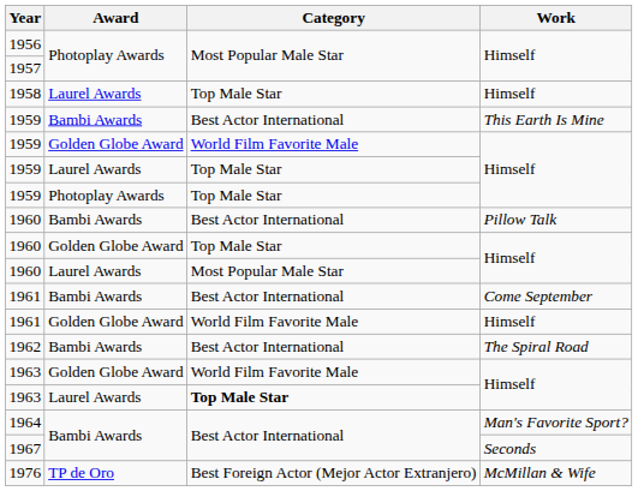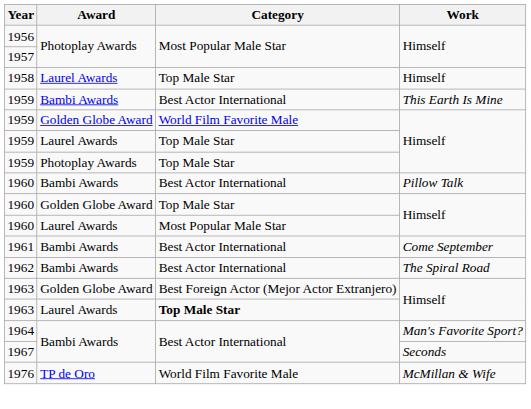 <table class="wikitable sortable">
 <tr>
 <th>Year</th>
 <th>Award</th>
 <th>Category</th>
 <th>Work</th>
 </tr>
 <tr>
 <td>1956</td>
 <td rowspan="2">Photoplay Awards</td>
 <td rowspan="2">Most Popular Male Star</td>
 <td rowspan="2">Himself</td>
 </tr>
 <tr>
 <td>1957</td>
 </tr>
 <tr>
 <td>1958</td>
 <td><a href='#'>Laurel Awards</a></td>
 <td>Top Male Star</td>
 <td>Himself</td>
 </tr>
 <tr>
 <td>1959</td>
 <td><a href='#'>Bambi Awards</a></td>
 <td>Best Actor  International</td>
 <td><em>This Earth Is Mine</em></td>
 </tr>
 <tr>
 <td>1959</td>
 <td><a href='#'>Golden Globe Award</a></td>
 <td><a href='#'>World Film Favorite  Male</a></td>
 <td rowspan="3">Himself</td>
 </tr>
 <tr>
 <td>1959</td>
 <td>Laurel Awards</td>
 <td>Top Male Star</td>
 </tr>
 <tr>
 <td>1959</td>
 <td>Photoplay Awards</td>
 <td>Top Male Star</td>
 </tr>
 <tr>
 <td>1960</td>
 <td>Bambi Awards</td>
 <td>Best Actor  International</td>
 <td><em>Pillow Talk</em></td>
 </tr>
 <tr>
 <td>1960</td>
 <td>Golden Globe Award</td>
 <td>Top Male Star</td>
 <td rowspan="2">Himself</td>
 </tr>
 <tr>
 <td>1960</td>
 <td>Laurel Awards</td>
 <td>Most Popular Male Star</td>
 </tr>
 <tr>
 <td>1961</td>
 <td>Bambi Awards</td>
 <td>Best Actor  International</td>
 <td><em>Come September</em></td>
 </tr>
 <tr>
-<td>1961</td>
-<td>Golden Globe Award</td>
-<td>World Film Favorite  Male</td>
-<td>Himself</td>
-</tr>
-<tr>
 <td>1962</td>
 <td>Bambi Awards</td>
 <td>Best Actor  International</td>
 <td><em>The Spiral Road</em></td>
 </tr>
 <tr>
 <td>1963</td>
 <td>Golden Globe Award</td>
-<td>World Film Favorite  Male</td>
+<td>Best Foreign Actor (Mejor Actor Extranjero)</td>
 <td rowspan="2">Himself</td>
 </tr>
 <tr>
 <td>1963</td>
 <td>Laurel Awards</td>
 <td><strong>Top Male Star</strong></td>
 </tr>
 <tr>
 <td>1964</td>
 <td rowspan="2">Bambi Awards</td>
 <td rowspan="2">Best Actor  International</td>
 <td><em>Man's Favorite Sport?</em></td>
 </tr>
 <tr>
 <td>1967</td>
 <td><em>Seconds</em></td>
 </tr>
 <tr>
 <td>1976</td>
 <td><a href='#'>TP de Oro</a></td>
-<td>Best Foreign Actor (Mejor Actor Extranjero)</td>
+<td>World Film Favorite  Male</td>
 <td><em>McMillan & Wife</em></td>
 </tr>
 </table>
